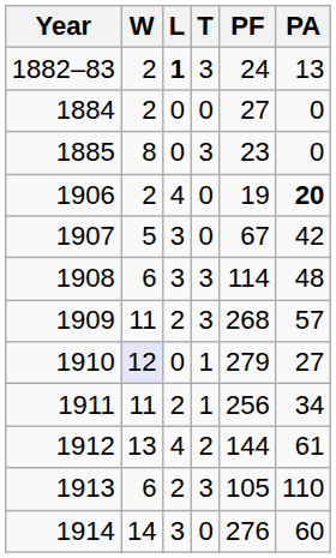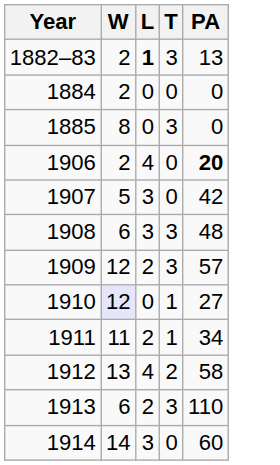 <table class="wikitable" style="text-align:right">
 <tr>
 <th>Year</th>
 <th>W</th>
 <th>L</th>
 <th>T</th>
-<th>PF</th>
 <th>PA</th>
 </tr>
 <tr>
 <td>1882–83</td>
 <td>2</td>
 <td><strong>1</strong></td>
 <td>3</td>
-<td>24</td>
 <td>13</td>
 </tr>
 <tr>
 <td>1884</td>
 <td>2</td>
 <td>0</td>
 <td>0</td>
-<td>27</td>
 <td>0</td>
 </tr>
 <tr>
 <td>1885</td>
 <td>8</td>
 <td>0</td>
 <td>3</td>
-<td>23</td>
 <td>0</td>
 </tr>
 <tr>
 <td>1906</td>
 <td>2</td>
 <td>4</td>
 <td>0</td>
-<td>19</td>
 <td><strong>20</strong></td>
 </tr>
 <tr>
 <td>1907</td>
 <td>5</td>
 <td>3</td>
 <td>0</td>
-<td>67</td>
 <td>42</td>
 </tr>
 <tr>
 <td>1908</td>
 <td>6</td>
 <td>3</td>
 <td>3</td>
-<td>114</td>
 <td>48</td>
 </tr>
 <tr>
 <td>1909</td>
-<td>11</td>
+<td>12</td>
 <td>2</td>
 <td>3</td>
-<td>268</td>
 <td>57</td>
 </tr>
 <tr>
 <td>1910</td>
 <td style="background: lavender;">12</td>
 <td>0</td>
 <td>1</td>
-<td>279</td>
 <td>27</td>
 </tr>
 <tr>
 <td>1911</td>
 <td>11</td>
 <td>2</td>
 <td>1</td>
-<td>256</td>
 <td>34</td>
 </tr>
 <tr>
 <td>1912</td>
 <td>13</td>
 <td>4</td>
 <td>2</td>
-<td>144</td>
-<td>61</td>
+<td>58</td>
 </tr>
 <tr>
 <td>1913</td>
 <td>6</td>
 <td>2</td>
 <td>3</td>
-<td>105</td>
 <td>110</td>
 </tr>
 <tr>
 <td>1914</td>
 <td>14</td>
 <td>3</td>
 <td>0</td>
-<td>276</td>
 <td>60</td>
 </tr>
 </table>
